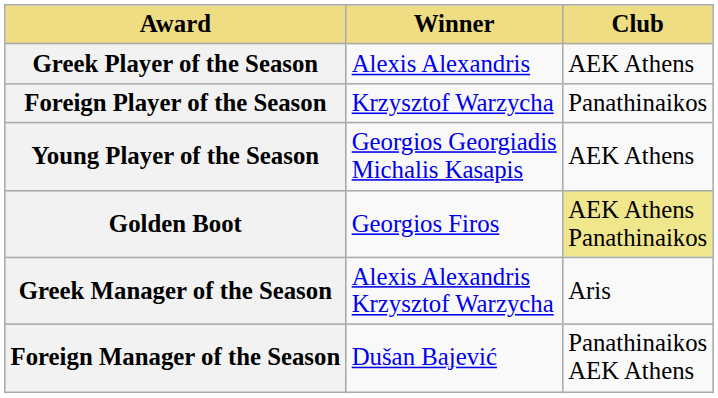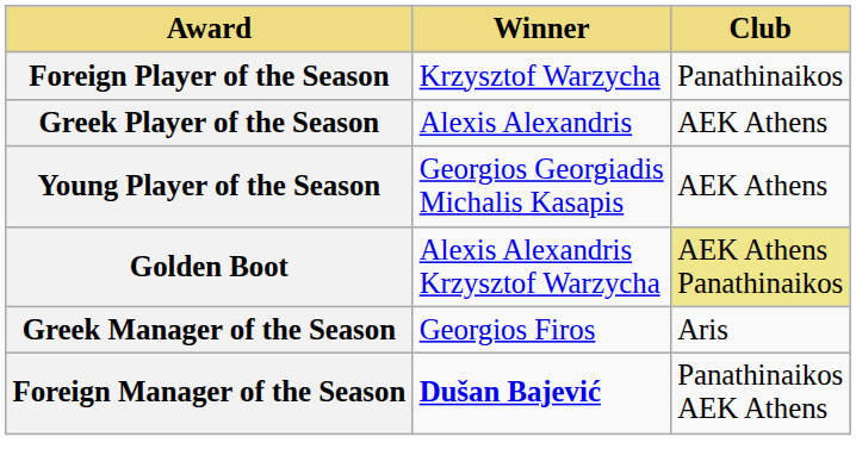 <table class="wikitable">
 <tr>
 <th style="background-color: #eedd82">Award</th>
 <th style="background-color: #eedd82">Winner</th>
 <th style="background-color: #eedd82">Club</th>
 </tr>
 <tr>
+<th>Foreign Player of the Season</th>
+<td> <a href='#'>Krzysztof Warzycha</a></td>
+<td>Panathinaikos</td>
+</tr>
+<tr>
 <th>Greek Player of the Season</th>
 <td> <a href='#'>Alexis Alexandris</a></td>
 <td>AEK Athens</td>
-</tr>
-<tr>
-<th>Foreign Player of the Season</th>
-<td> <a href='#'>Krzysztof Warzycha</a></td>
-<td>Panathinaikos</td>
 </tr>
 <tr>
 <th>Young Player of the Season</th>
 <td> <a href='#'>Georgios Georgiadis</a><br> <a href='#'>Michalis Kasapis</a></td>
 <td>AEK Athens</td>
 </tr>
 <tr>
 <th>Golden Boot</th>
-<td> <a href='#'>Georgios Firos</a></td>
+<td> <a href='#'>Alexis Alexandris</a><br> <a href='#'>Krzysztof Warzycha</a></td>
 <td style="background: khaki;">AEK Athens<br>Panathinaikos</td>
 </tr>
 <tr>
 <th>Greek Manager of the Season</th>
-<td> <a href='#'>Alexis Alexandris</a><br> <a href='#'>Krzysztof Warzycha</a></td>
+<td> <a href='#'>Georgios Firos</a></td>
 <td>Aris</td>
 </tr>
 <tr>
 <th>Foreign Manager of the Season</th>
-<td> <a href='#'>Dušan Bajević</a></td>
+<td><strong> <a href='#'>Dušan Bajević</a></strong></td>
 <td>Panathinaikos<br>AEK Athens</td>
 </tr>
 </table>
